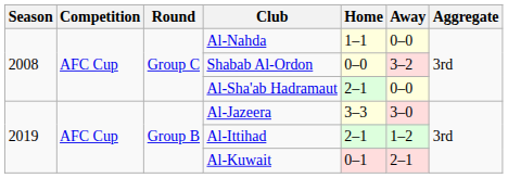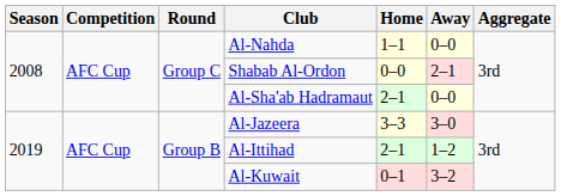 <table class="wikitable">
 <tr>
 <th>Season</th>
 <th>Competition</th>
 <th>Round</th>
 <th>Club</th>
 <th>Home</th>
 <th>Away</th>
 <th>Aggregate</th>
 </tr>
 <tr>
 <td rowspan="3">2008</td>
 <td rowspan="3"><a href='#'>AFC Cup</a></td>
 <td rowspan="3"><a href='#'>Group C</a></td>
 <td> <a href='#'>Al-Nahda</a></td>
 <td style="background:#ffd;">1–1</td>
 <td style="background:#ffd;">0–0</td>
 <td rowspan="3">3rd</td>
 </tr>
 <tr>
 <td> <a href='#'>Shabab Al-Ordon</a></td>
 <td style="background:#ffd;">0–0</td>
-<td style="background:#fdd;">3–2</td>
+<td style="background:#fdd;">2–1</td>
 </tr>
 <tr>
 <td> <a href='#'>Al-Sha'ab Hadramaut</a></td>
 <td style="background:#dfd;">2–1</td>
 <td style="background:#ffd;">0–0</td>
 </tr>
 <tr>
 <td rowspan="3">2019</td>
 <td rowspan="3"><a href='#'>AFC Cup</a></td>
 <td rowspan="3"><a href='#'>Group B</a></td>
 <td> <a href='#'>Al-Jazeera</a></td>
 <td style="background:#ffd;">3–3</td>
 <td style="background:#fdd;">3–0</td>
 <td rowspan="3">3rd</td>
 </tr>
 <tr>
 <td> <a href='#'>Al-Ittihad</a></td>
 <td style="background:#dfd;">2–1</td>
 <td style="background:#dfd;">1–2</td>
 </tr>
 <tr>
 <td> <a href='#'>Al-Kuwait</a></td>
 <td style="background:#fdd;">0–1</td>
-<td style="background:#fdd;">2–1</td>
+<td style="background:#fdd;">3–2</td>
 </tr>
 </table>
